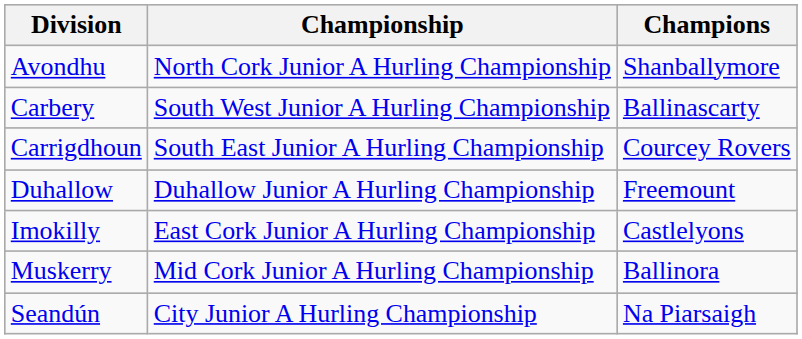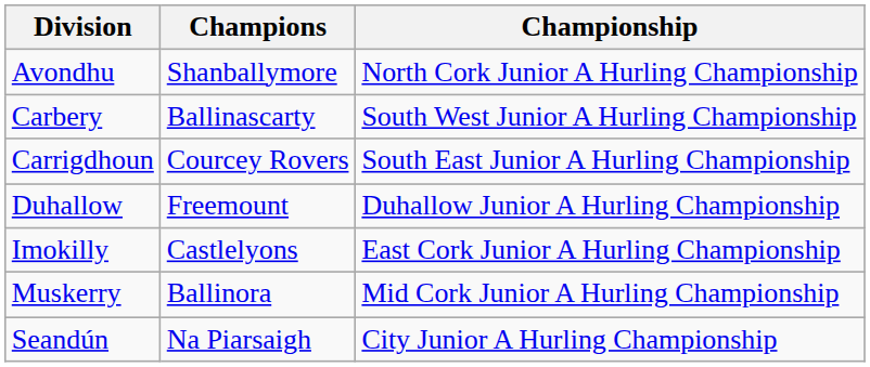 <table class=wikitable>
 <tr>
 <th>Division</th>
+<th>Champions</th>
 <th>Championship</th>
-<th>Champions</th>
 </tr>
 <tr>
 <td><a href='#'>Avondhu</a></td>
+<td><a href='#'>Shanballymore</a></td>
 <td><a href='#'>North Cork Junior A Hurling Championship</a></td>
-<td><a href='#'>Shanballymore</a></td>
 </tr>
 <tr>
 <td><a href='#'>Carbery</a></td>
+<td><a href='#'>Ballinascarty</a></td>
 <td><a href='#'>South West Junior A Hurling Championship</a></td>
-<td><a href='#'>Ballinascarty</a></td>
 </tr>
 <tr>
 <td><a href='#'>Carrigdhoun</a></td>
+<td><a href='#'>Courcey Rovers</a></td>
 <td><a href='#'>South East Junior A Hurling Championship</a></td>
-<td><a href='#'>Courcey Rovers</a></td>
 </tr>
 <tr>
 <td><a href='#'>Duhallow</a></td>
+<td><a href='#'>Freemount</a></td>
 <td><a href='#'>Duhallow Junior A Hurling Championship</a></td>
-<td><a href='#'>Freemount</a></td>
 </tr>
 <tr>
 <td><a href='#'>Imokilly</a></td>
+<td><a href='#'>Castlelyons</a></td>
 <td><a href='#'>East Cork Junior A Hurling Championship</a></td>
-<td><a href='#'>Castlelyons</a></td>
 </tr>
 <tr>
 <td><a href='#'>Muskerry</a></td>
+<td><a href='#'>Ballinora</a></td>
 <td><a href='#'>Mid Cork Junior A Hurling Championship</a></td>
-<td><a href='#'>Ballinora</a></td>
 </tr>
 <tr>
 <td><a href='#'>Seandún</a></td>
+<td><a href='#'>Na Piarsaigh</a></td>
 <td><a href='#'>City Junior A Hurling Championship</a></td>
-<td><a href='#'>Na Piarsaigh</a></td>
 </tr>
 </table>
